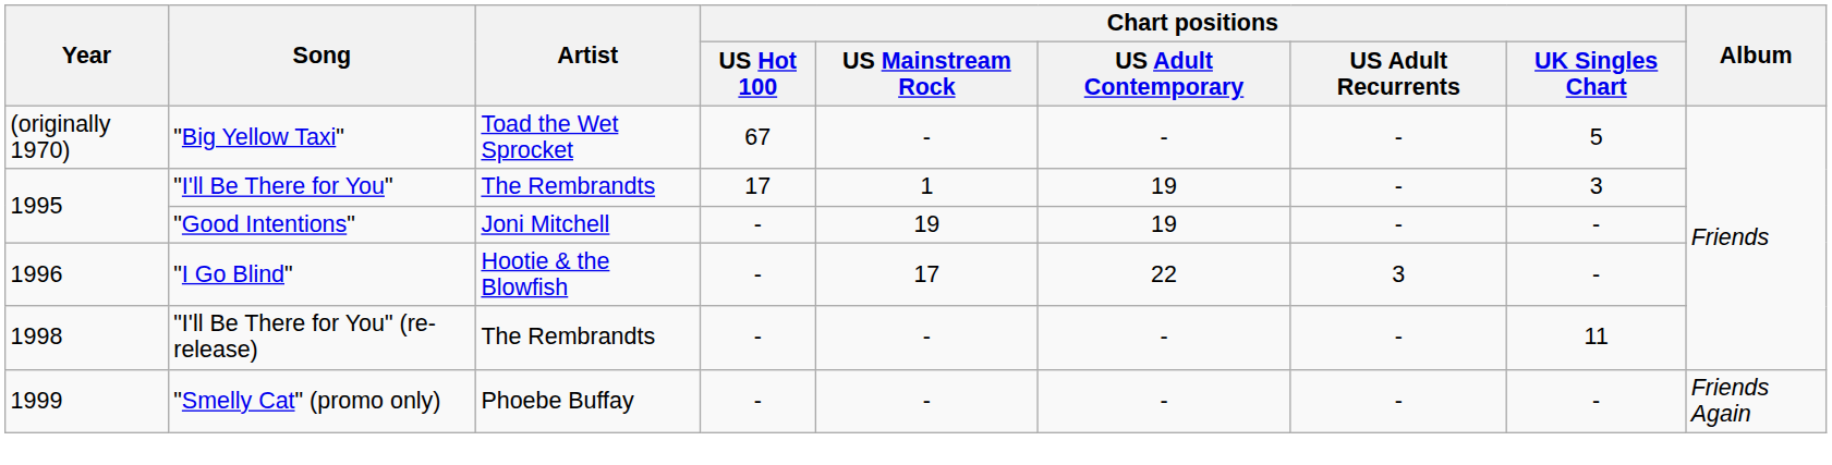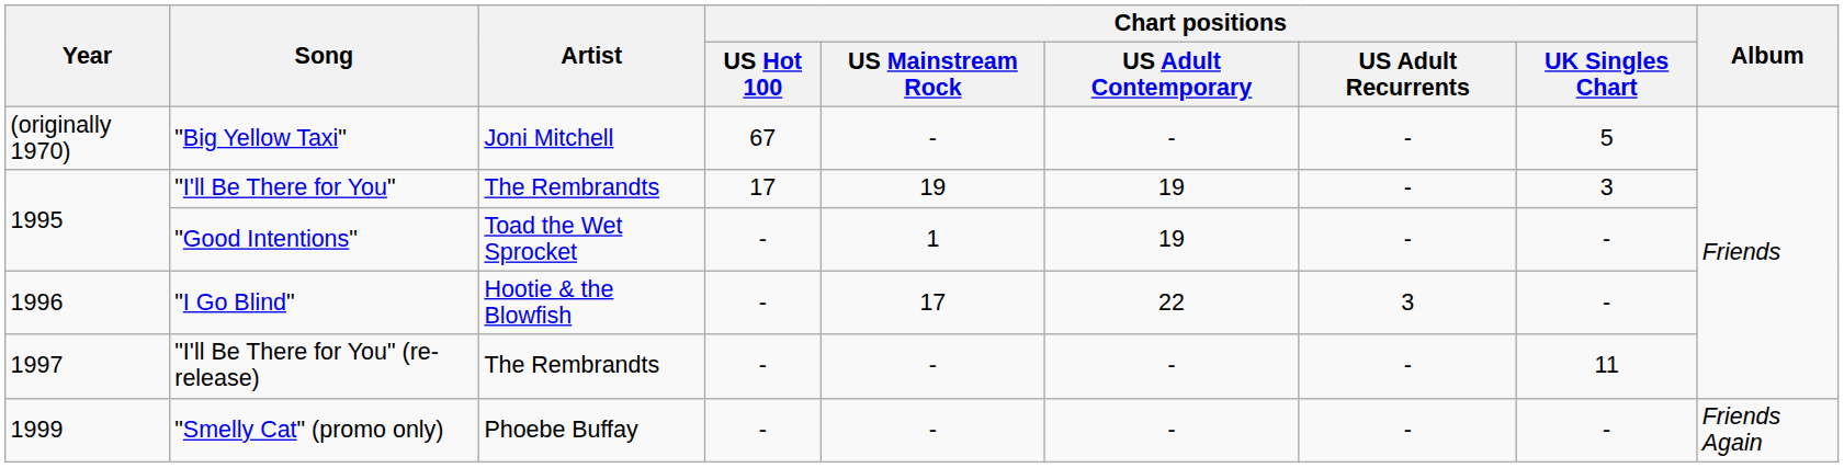 <table class="wikitable">
 <tr>
 <th rowspan="2">Year</th>
 <th rowspan="2">Song</th>
 <th rowspan="2">Artist</th>
 <th colspan="5">Chart positions</th>
 <th rowspan="2">Album</th>
 </tr>
 <tr>
 <th>US <a href='#'>Hot 100</a></th>
 <th>US <a href='#'>Mainstream Rock</a></th>
 <th>US <a href='#'>Adult Contemporary</a></th>
 <th>US Adult Recurrents</th>
 <th><a href='#'>UK Singles Chart</a></th>
 </tr>
 <tr>
 <td>(originally 1970)</td>
 <td>"<a href='#'>Big Yellow Taxi</a>"</td>
-<td><a href='#'>Toad the Wet Sprocket</a></td>
+<td><a href='#'>Joni Mitchell</a></td>
 <td align="center">67</td>
 <td align="center">-</td>
 <td align="center">-</td>
 <td align="center">-</td>
 <td align="center">5</td>
 <td rowspan="5"><em>Friends</em></td>
 </tr>
 <tr>
 <td rowspan="2">1995</td>
 <td>"<a href='#'>I'll Be There for You</a>"</td>
 <td><a href='#'>The Rembrandts</a></td>
 <td align="center">17</td>
-<td align="center">1</td>
+<td align="center">19</td>
 <td align="center">19</td>
 <td align="center">-</td>
 <td align="center">3</td>
 </tr>
 <tr>
 <td>"<a href='#'>Good Intentions</a>"</td>
-<td><a href='#'>Joni Mitchell</a></td>
+<td><a href='#'>Toad the Wet Sprocket</a></td>
 <td align="center">-</td>
-<td align="center">19</td>
+<td align="center">1</td>
 <td align="center">19</td>
 <td align="center">-</td>
 <td align="center">-</td>
 </tr>
 <tr>
 <td>1996</td>
 <td>"<a href='#'>I Go Blind</a>"</td>
 <td><a href='#'>Hootie & the Blowfish</a></td>
 <td align="center">-</td>
 <td align="center">17</td>
 <td align="center">22</td>
 <td align="center">3</td>
 <td align="center">-</td>
 </tr>
 <tr>
-<td>1998</td>
+<td>1997</td>
 <td>"I'll Be There for You" (re-release)</td>
 <td>The Rembrandts</td>
 <td align="center">-</td>
 <td align="center">-</td>
 <td align="center">-</td>
 <td align="center">-</td>
 <td align="center">11</td>
 </tr>
 <tr>
 <td>1999</td>
 <td>"<a href='#'>Smelly Cat</a>" (promo only)</td>
 <td>Phoebe Buffay</td>
 <td align="center">-</td>
 <td align="center">-</td>
 <td align="center">-</td>
 <td align="center">-</td>
 <td align="center">-</td>
 <td><em>Friends Again</em></td>
 </tr>
 </table>
